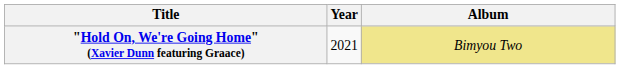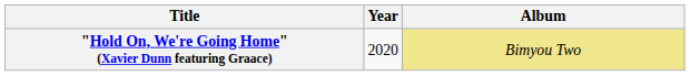 <table class="wikitable plainrowheaders" style="text-align:center;" border="1">
 <tr>
 <th scope="col" style="width:23em;">Title</th>
 <th scope="col" style="width:1em;">Year</th>
 <th scope="col" style="width:18em;">Album</th>
 </tr>
 <tr>
 <th scope="row">"<a href='#'>Hold On, We're Going Home</a>"<br><small>(<a href='#'>Xavier Dunn</a> featuring Graace)</small></th>
-<td>2021</td>
+<td>2020</td>
 <td style="background: khaki;"><em>Bimyou Two</em></td>
 </tr>
 </table>
